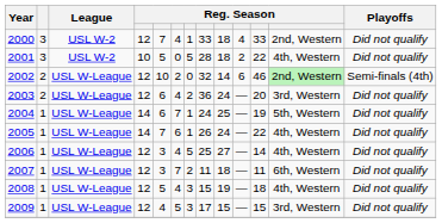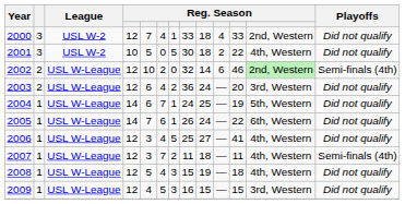 <table class="wikitable" style="text-align:center;">
 <tr>
 <th rowspan=2 scope="col">Year</th>
 <th rowspan=2 scope="col"></th>
 <th rowspan=2 scope="col">League</th>
 <th colspan=9 scope="colgroup">Reg. Season</th>
 <th rowspan=2 scope="col">Playoffs</th>
 </tr>
 <tr>
 <th scope="col"></th>
 <th scope="col"></th>
 <th scope="col"></th>
 <th scope="col"></th>
 <th scope="col"></th>
 <th scope="col"></th>
 <th scope="col"></th>
 <th scope="col"></th>
 <th scope="col"></th>
 </tr>
 <tr>
 <td><a href='#'>2000</a></td>
 <td>3</td>
 <td><a href='#'>USL W-2</a></td>
 <td>12</td>
 <td>7</td>
 <td>4</td>
 <td>1</td>
 <td>33</td>
 <td>18</td>
 <td>4</td>
 <td>33 </td>
 <td>2nd, Western</td>
 <td><em>Did not qualify</em></td>
 </tr>
 <tr>
 <td><a href='#'>2001</a></td>
 <td>3</td>
 <td><a href='#'>USL W-2</a></td>
 <td>10</td>
 <td>5</td>
 <td>0</td>
 <td>5</td>
-<td>28</td>
+<td>30</td>
 <td>18</td>
 <td>2</td>
 <td>22</td>
 <td>4th, Western</td>
 <td><em>Did not qualify</em></td>
 </tr>
 <tr>
 <td><a href='#'>2002</a></td>
 <td>2</td>
 <td><a href='#'>USL W-League</a></td>
 <td>12</td>
 <td>10</td>
 <td>2</td>
 <td>0</td>
 <td>32</td>
 <td>14</td>
 <td>6</td>
 <td>46</td>
 <td style="background:#BBF3BB;">2nd, Western</td>
 <td>Semi-finals (4th)</td>
 </tr>
 <tr>
 <td><a href='#'>2003</a></td>
 <td>2</td>
 <td><a href='#'>USL W-League</a></td>
 <td>12</td>
 <td>6</td>
 <td>4</td>
 <td>2</td>
 <td>36</td>
 <td>24</td>
 <td>—</td>
 <td>20</td>
 <td>3rd, Western</td>
 <td><em>Did not qualify</em></td>
 </tr>
 <tr>
 <td><a href='#'>2004</a></td>
 <td>1</td>
 <td><a href='#'>USL W-League</a></td>
 <td>14</td>
 <td>6</td>
 <td>7</td>
 <td>1</td>
 <td>24</td>
 <td>25</td>
 <td>—</td>
 <td>19</td>
 <td>5th, Western</td>
 <td><em>Did not qualify</em></td>
 </tr>
 <tr>
 <td><a href='#'>2005</a></td>
 <td>1</td>
 <td><a href='#'>USL W-League</a></td>
 <td>14</td>
 <td>7</td>
 <td>6</td>
 <td>1</td>
 <td>26</td>
 <td>24</td>
 <td>—</td>
 <td>22</td>
-<td>4th, Western</td>
+<td>6th, Western</td>
 <td><em>Did not qualify</em></td>
 </tr>
 <tr>
 <td><a href='#'>2006</a></td>
 <td>1</td>
 <td><a href='#'>USL W-League</a></td>
 <td>12</td>
 <td>3</td>
 <td>4</td>
 <td>5</td>
 <td>25</td>
 <td>27</td>
 <td>—</td>
-<td>14</td>
+<td>41</td>
 <td>4th, Western</td>
 <td><em>Did not qualify</em></td>
 </tr>
 <tr>
 <td><a href='#'>2007</a></td>
 <td>1</td>
 <td><a href='#'>USL W-League</a></td>
 <td>12</td>
 <td>3</td>
 <td>7</td>
 <td>2</td>
 <td>11</td>
 <td>18</td>
 <td>—</td>
 <td>11</td>
-<td>6th, Western</td>
-<td><em>Did not qualify</em></td>
+<td>4th, Western</td>
+<td>Semi-finals (4th)</td>
 </tr>
 <tr>
 <td><a href='#'>2008</a></td>
 <td>1</td>
 <td><a href='#'>USL W-League</a></td>
 <td>12</td>
 <td>5</td>
 <td>4</td>
 <td>3</td>
 <td>15</td>
 <td>19</td>
 <td>—</td>
 <td>18</td>
 <td>4th, Western</td>
 <td><em>Did not qualify</em></td>
 </tr>
 <tr>
 <td><a href='#'>2009</a></td>
 <td>1</td>
 <td><a href='#'>USL W-League</a></td>
 <td>12</td>
 <td>4</td>
 <td>5</td>
 <td>3</td>
-<td>17</td>
+<td>16</td>
 <td>15</td>
 <td>—</td>
 <td>15</td>
 <td>3rd, Western</td>
 <td><em>Did not qualify</em></td>
 </tr>
 <tr>
 </tr>
 </table>
